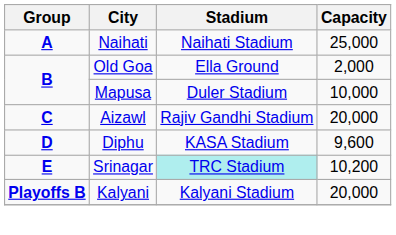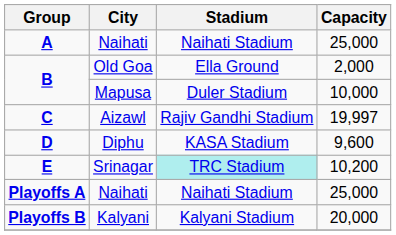 <table class="wikitable sortable" style="text-align: center; font-size:90%">
 <tr>
 <th>Group</th>
 <th class="unsortable">City</th>
 <th>Stadium</th>
 <th>Capacity</th>
 </tr>
 <tr>
 <td><a href='#'><strong>A</strong></a></td>
 <td><a href='#'>Naihati</a></td>
 <td><a href='#'>Naihati Stadium</a></td>
 <td>25,000</td>
 </tr>
 <tr>
 <td rowspan="2"><a href='#'><strong>B</strong></a></td>
 <td><a href='#'>Old Goa</a></td>
 <td><a href='#'>Ella Ground</a></td>
 <td>2,000</td>
 </tr>
 <tr>
 <td><a href='#'>Mapusa</a></td>
 <td><a href='#'>Duler Stadium</a></td>
 <td>10,000</td>
 </tr>
 <tr>
 <td><a href='#'><strong>C</strong></a></td>
 <td><a href='#'>Aizawl</a></td>
 <td><a href='#'>Rajiv Gandhi Stadium</a></td>
-<td>20,000</td>
+<td>19,997</td>
 </tr>
 <tr>
 <td><a href='#'><strong>D</strong></a></td>
 <td><a href='#'>Diphu</a></td>
 <td><a href='#'>KASA Stadium</a></td>
 <td>9,600</td>
 </tr>
 <tr>
 <td><a href='#'><strong>E</strong></a></td>
 <td><a href='#'>Srinagar</a></td>
 <td style="background: paleturquoise;"><a href='#'>TRC Stadium</a></td>
 <td>10,200</td>
 </tr>
 <tr>
+<td><a href='#'><strong>Playoffs A</strong></a></td>
+<td><a href='#'>Naihati</a></td>
+<td><a href='#'>Naihati Stadium</a></td>
+<td>25,000</td>
+</tr>
+<tr>
 <td><a href='#'><strong>Playoffs B</strong></a></td>
 <td><a href='#'>Kalyani</a></td>
 <td><a href='#'>Kalyani Stadium</a></td>
 <td>20,000</td>
 </tr>
 <tr>
 </tr>
 </table>
